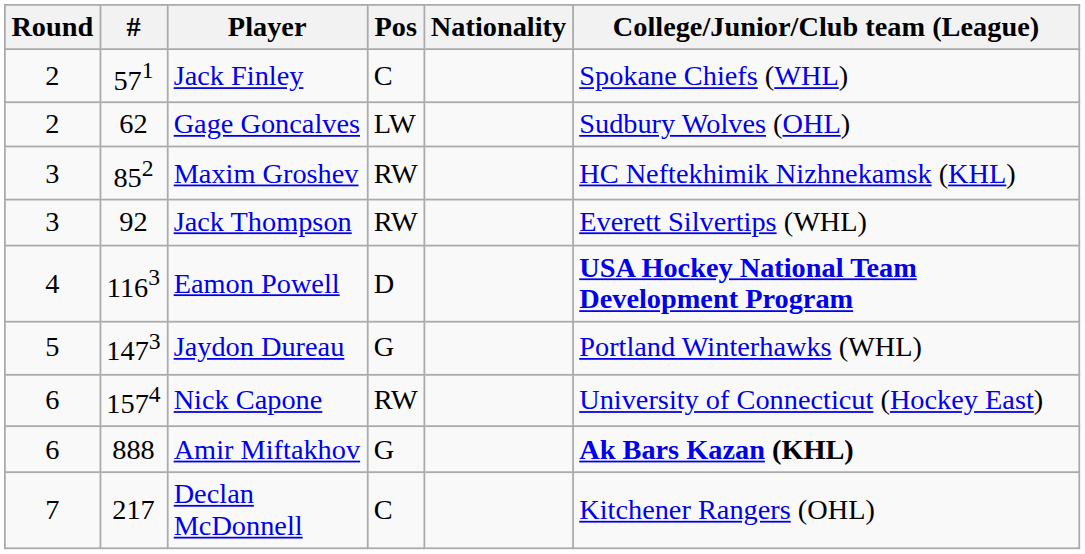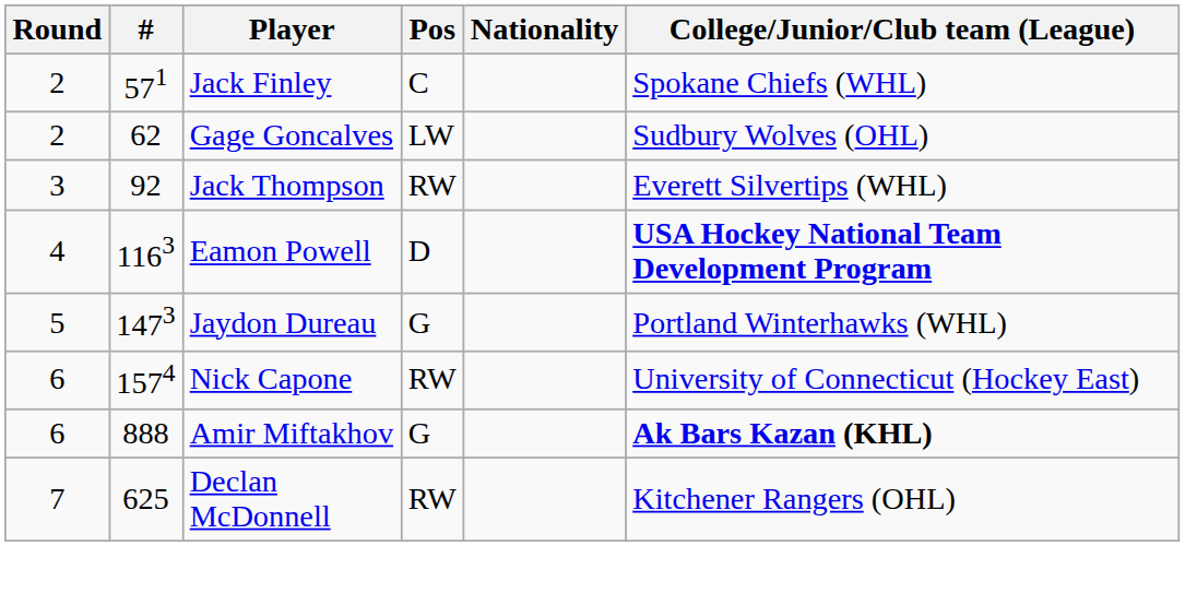 <table class="wikitable">
 <tr>
 <th>Round</th>
 <th>#</th>
 <th>Player</th>
 <th>Pos</th>
 <th>Nationality</th>
 <th>College/Junior/Club team (League)</th>
 </tr>
 <tr>
 <td style="text-align:center;">2</td>
 <td style="text-align:center;">57<sup>1</sup></td>
 <td><a href='#'>Jack Finley</a></td>
 <td>C</td>
 <td></td>
 <td><a href='#'>Spokane Chiefs</a> (<a href='#'>WHL</a>)</td>
 </tr>
 <tr>
 <td style="text-align:center;">2</td>
 <td style="text-align:center;">62</td>
 <td><a href='#'>Gage Goncalves</a></td>
 <td>LW</td>
 <td></td>
 <td><a href='#'>Sudbury Wolves</a> (<a href='#'>OHL</a>)</td>
-</tr>
-<tr>
-<td style="text-align:center;">3</td>
-<td style="text-align:center;">85<sup>2</sup></td>
-<td><a href='#'>Maxim Groshev</a></td>
-<td>RW</td>
-<td></td>
-<td><a href='#'>HC Neftekhimik Nizhnekamsk</a> (<a href='#'>KHL</a>)</td>
 </tr>
 <tr>
 <td style="text-align:center;">3</td>
 <td style="text-align:center;">92</td>
 <td><a href='#'>Jack Thompson</a></td>
 <td>RW</td>
 <td></td>
 <td><a href='#'>Everett Silvertips</a> (WHL)</td>
 </tr>
 <tr>
 <td style="text-align:center;">4</td>
 <td style="text-align:center;">116<sup>3</sup></td>
 <td><a href='#'>Eamon Powell</a></td>
 <td>D</td>
 <td></td>
 <td><strong><a href='#'>USA Hockey National Team Development Program</a></strong></td>
 </tr>
 <tr>
 <td style="text-align:center;">5</td>
 <td style="text-align:center;">147<sup>3</sup></td>
 <td><a href='#'>Jaydon Dureau</a></td>
 <td>G</td>
 <td></td>
 <td><a href='#'>Portland Winterhawks</a> (WHL)</td>
 </tr>
 <tr>
 <td style="text-align:center;">6</td>
 <td style="text-align:center;">157<sup>4</sup></td>
 <td><a href='#'>Nick Capone</a></td>
 <td>RW</td>
 <td></td>
 <td><a href='#'>University of Connecticut</a> (<a href='#'>Hockey East</a>)</td>
 </tr>
 <tr>
 <td style="text-align:center;">6</td>
 <td style="text-align:center;">888</td>
 <td><a href='#'>Amir Miftakhov</a></td>
 <td>G</td>
 <td></td>
 <td><strong><a href='#'>Ak Bars Kazan</a> (KHL)</strong></td>
 </tr>
 <tr>
 <td style="text-align:center;">7</td>
-<td style="text-align:center;">217</td>
+<td style="text-align:center;">625</td>
 <td><a href='#'>Declan McDonnell</a></td>
-<td>C</td>
+<td>RW</td>
 <td></td>
 <td><a href='#'>Kitchener Rangers</a> (OHL)</td>
 </tr>
 </table>
